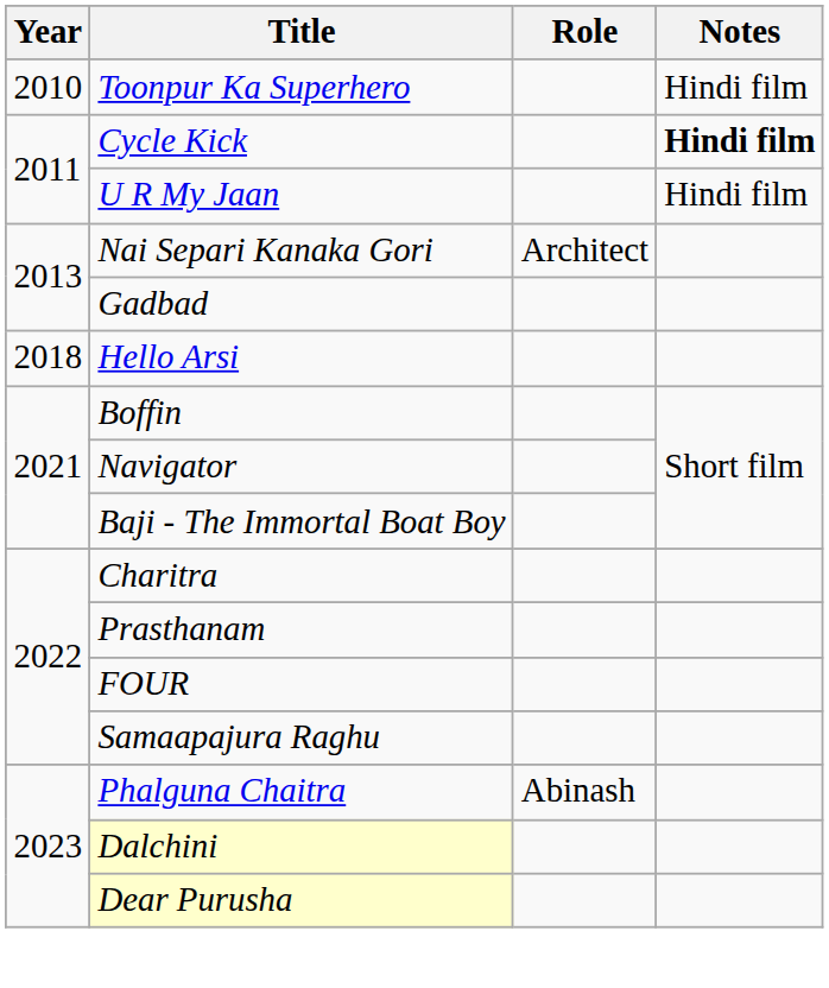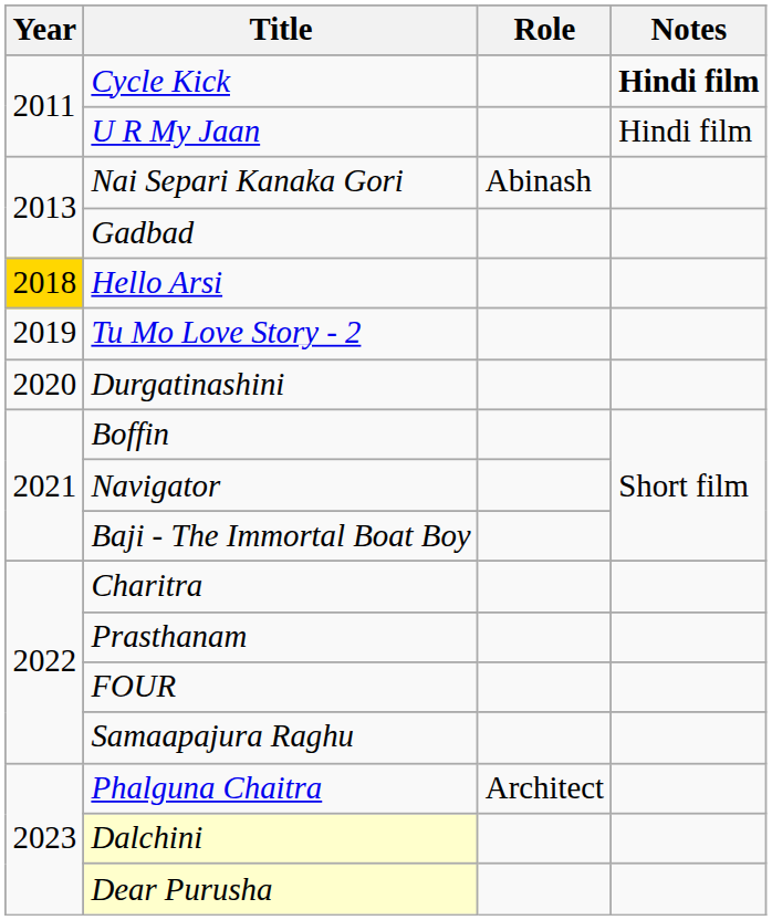 <table class="wikitable plainrowheaders sortable" style="margin-right: 0;">
 <tr>
 <th>Year</th>
 <th>Title</th>
 <th>Role</th>
 <th>Notes</th>
-</tr>
-<tr>
-<td>2010</td>
-<td><em><a href='#'>Toonpur Ka Superhero</a></em></td>
-<td></td>
-<td>Hindi film</td>
 </tr>
 <tr>
 <td rowspan="2">2011</td>
 <td><em><a href='#'>Cycle Kick</a></em></td>
 <td></td>
 <td><strong>Hindi film</strong></td>
 </tr>
 <tr>
 <td><em><a href='#'>U R My Jaan</a></em></td>
 <td></td>
 <td>Hindi film</td>
 </tr>
 <tr>
 <td rowspan="2">2013</td>
 <td><em>Nai Separi Kanaka Gori</em></td>
-<td>Architect</td>
+<td>Abinash</td>
 <td></td>
 </tr>
 <tr>
 <td><em>Gadbad</em></td>
 <td></td>
 <td></td>
 </tr>
 <tr>
-<td>2018</td>
+<td style="background: gold;">2018</td>
 <td><em><a href='#'>Hello Arsi</a></em></td>
+<td></td>
+<td></td>
+</tr>
+<tr>
+<td>2019</td>
+<td><a href='#'><em>Tu Mo Love Story - 2</em></a></td>
+<td></td>
+<td></td>
+</tr>
+<tr>
+<td>2020</td>
+<td><em>Durgatinashini</em></td>
 <td></td>
 <td></td>
 </tr>
 <tr>
 <td rowspan="3">2021</td>
 <td><em>Boffin</em></td>
 <td></td>
 <td rowspan="3">Short film</td>
 </tr>
 <tr>
 <td><em>Navigator</em></td>
 <td></td>
 </tr>
 <tr>
 <td><em>Baji - The Immortal Boat Boy </em></td>
 <td></td>
 </tr>
 <tr>
 <td rowspan="4">2022</td>
 <td><em>Charitra</em></td>
 <td></td>
 <td></td>
 </tr>
 <tr>
 <td><em>Prasthanam</em></td>
 <td></td>
 <td></td>
 </tr>
 <tr>
 <td><em>FOUR</em></td>
 <td></td>
 <td></td>
 </tr>
 <tr>
 <td><em>Samaapajura Raghu</em></td>
 <td></td>
 <td></td>
 </tr>
 <tr>
 <td rowspan="3">2023</td>
 <td scope="row"><em><a href='#'>Phalguna Chaitra</a></em></td>
-<td>Abinash</td>
+<td>Architect</td>
 <td></td>
 </tr>
 <tr>
 <td scope="row" style="background:#FFFFCC;"><em>Dalchini</em></td>
 <td></td>
 <td></td>
 </tr>
 <tr>
 <td scope="row" style="background:#FFFFCC;"><em>Dear Purusha</em></td>
 <td></td>
 <td></td>
 </tr>
 </table>
